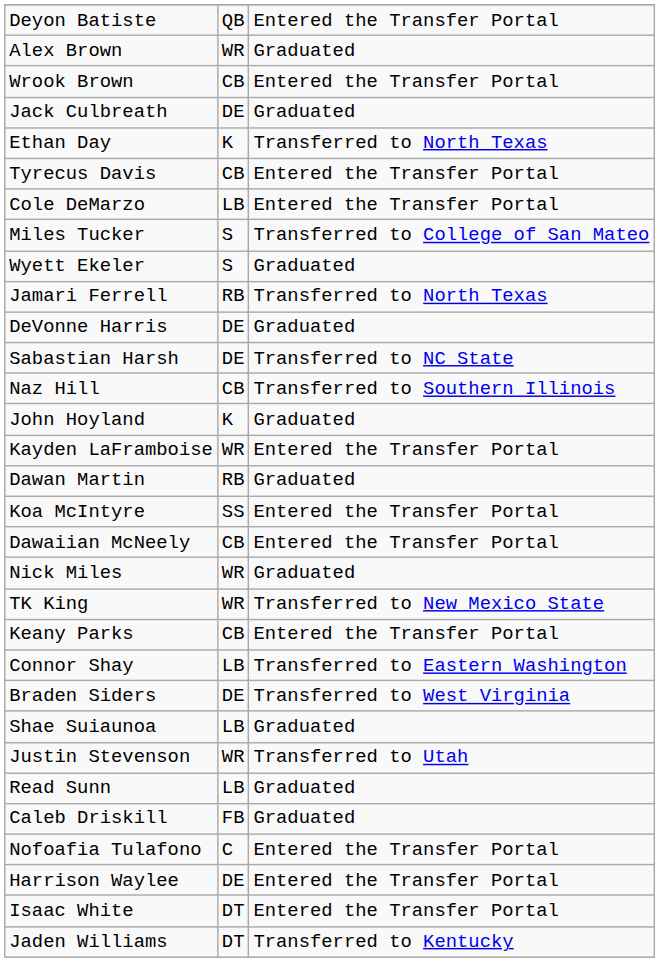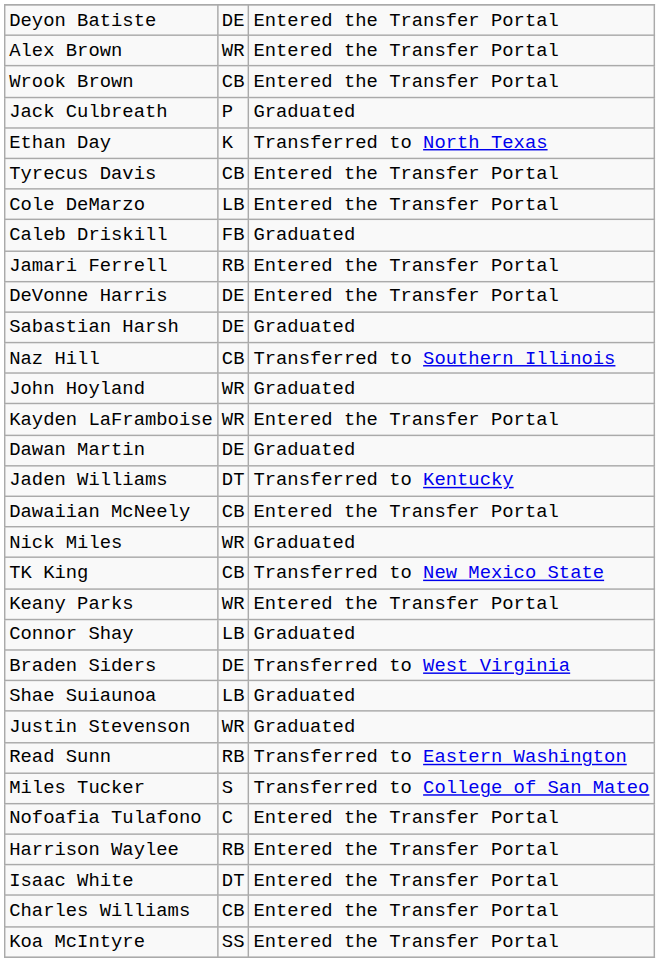 <table class="wikitable sortable">
 <tr>
 </tr>
 <tr>
 <td>Deyon Batiste</td>
-<td>QB</td>
+<td>DE</td>
 <td>Entered the Transfer Portal</td>
 </tr>
 <tr>
 <td>Alex Brown</td>
 <td>WR</td>
-<td>Graduated</td>
+<td>Entered the Transfer Portal</td>
 </tr>
 <tr>
 <td>Wrook Brown</td>
 <td>CB</td>
 <td>Entered the Transfer Portal</td>
 </tr>
 <tr>
 <td>Jack Culbreath</td>
-<td>DE</td>
+<td>P</td>
 <td>Graduated</td>
 </tr>
 <tr>
 <td>Ethan Day</td>
 <td>K</td>
 <td>Transferred to <a href='#'>North Texas</a></td>
 </tr>
 <tr>
 <td>Tyrecus Davis</td>
 <td>CB</td>
 <td>Entered the Transfer Portal</td>
 </tr>
 <tr>
 <td>Cole DeMarzo</td>
 <td>LB</td>
 <td>Entered the Transfer Portal</td>
 </tr>
 <tr>
-<td>Miles Tucker</td>
-<td>S</td>
-<td>Transferred to <a href='#'>College of San Mateo</a></td>
-</tr>
-<tr>
-<td>Wyett Ekeler</td>
-<td>S</td>
+<td>Caleb Driskill</td>
+<td>FB</td>
 <td>Graduated</td>
 </tr>
 <tr>
 <td>Jamari Ferrell</td>
 <td>RB</td>
-<td>Transferred to <a href='#'>North Texas</a></td>
+<td>Entered the Transfer Portal</td>
 </tr>
 <tr>
 <td>DeVonne Harris</td>
 <td>DE</td>
-<td>Graduated</td>
+<td>Entered the Transfer Portal</td>
 </tr>
 <tr>
 <td>Sabastian Harsh</td>
 <td>DE</td>
-<td>Transferred to <a href='#'>NC State</a></td>
+<td>Graduated</td>
 </tr>
 <tr>
 <td>Naz Hill</td>
 <td>CB</td>
 <td>Transferred to <a href='#'>Southern Illinois</a></td>
 </tr>
 <tr>
 <td>John Hoyland</td>
-<td>K</td>
+<td>WR</td>
 <td>Graduated</td>
 </tr>
 <tr>
 <td>Kayden LaFramboise</td>
 <td>WR</td>
 <td>Entered the Transfer Portal</td>
 </tr>
 <tr>
 <td>Dawan Martin</td>
-<td>RB</td>
+<td>DE</td>
 <td>Graduated</td>
 </tr>
 <tr>
-<td>Koa McIntyre</td>
-<td>SS</td>
-<td>Entered the Transfer Portal</td>
+<td>Jaden Williams</td>
+<td>DT</td>
+<td>Transferred to <a href='#'>Kentucky</a></td>
 </tr>
 <tr>
 <td>Dawaiian McNeely</td>
 <td>CB</td>
 <td>Entered the Transfer Portal</td>
 </tr>
 <tr>
 <td>Nick Miles</td>
 <td>WR</td>
 <td>Graduated</td>
 </tr>
 <tr>
 <td>TK King</td>
-<td>WR</td>
+<td>CB</td>
 <td>Transferred to <a href='#'>New Mexico State</a></td>
 </tr>
 <tr>
 <td>Keany Parks</td>
-<td>CB</td>
+<td>WR</td>
 <td>Entered the Transfer Portal</td>
 </tr>
 <tr>
 <td>Connor Shay</td>
 <td>LB</td>
-<td>Transferred to <a href='#'>Eastern Washington</a></td>
+<td>Graduated</td>
 </tr>
 <tr>
 <td>Braden Siders</td>
 <td>DE</td>
 <td>Transferred to <a href='#'>West Virginia</a></td>
 </tr>
 <tr>
 <td>Shae Suiaunoa</td>
 <td>LB</td>
 <td>Graduated</td>
 </tr>
 <tr>
 <td>Justin Stevenson</td>
 <td>WR</td>
-<td>Transferred to <a href='#'>Utah</a></td>
+<td>Graduated</td>
 </tr>
 <tr>
 <td>Read Sunn</td>
-<td>LB</td>
-<td>Graduated</td>
+<td>RB</td>
+<td>Transferred to <a href='#'>Eastern Washington</a></td>
 </tr>
 <tr>
-<td>Caleb Driskill</td>
-<td>FB</td>
-<td>Graduated</td>
+<td>Miles Tucker</td>
+<td>S</td>
+<td>Transferred to <a href='#'>College of San Mateo</a></td>
 </tr>
 <tr>
 <td>Nofoafia Tulafono</td>
 <td>C</td>
 <td>Entered the Transfer Portal</td>
 </tr>
 <tr>
 <td>Harrison Waylee</td>
-<td>DE</td>
+<td>RB</td>
 <td>Entered the Transfer Portal</td>
 </tr>
 <tr>
 <td>Isaac White</td>
 <td>DT</td>
 <td>Entered the Transfer Portal</td>
 </tr>
 <tr>
-<td>Jaden Williams</td>
-<td>DT</td>
-<td>Transferred to <a href='#'>Kentucky</a></td>
+<td>Charles Williams</td>
+<td>CB</td>
+<td>Entered the Transfer Portal</td>
+</tr>
+<tr>
+<td>Koa McIntyre</td>
+<td>SS</td>
+<td>Entered the Transfer Portal</td>
 </tr>
 <tr>
 </tr>
 </table>
